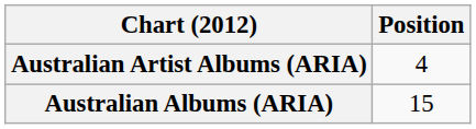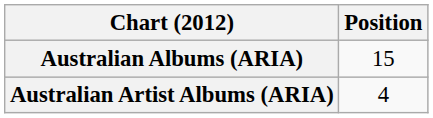 <table class="wikitable sortable plainrowheaders">
 <tr>
 <th scope="col">Chart (2012)</th>
 <th scope="col">Position</th>
 </tr>
 <tr>
+<th scope="row">Australian Albums (ARIA)</th>
+<td style="text-align:center;">15</td>
+</tr>
+<tr>
 <th scope="row">Australian Artist Albums (ARIA)</th>
 <td style="text-align:center;">4</td>
 </tr>
-<tr>
-<th scope="row">Australian Albums (ARIA)</th>
-<td style="text-align:center;">15</td>
-</tr>
 </table>
